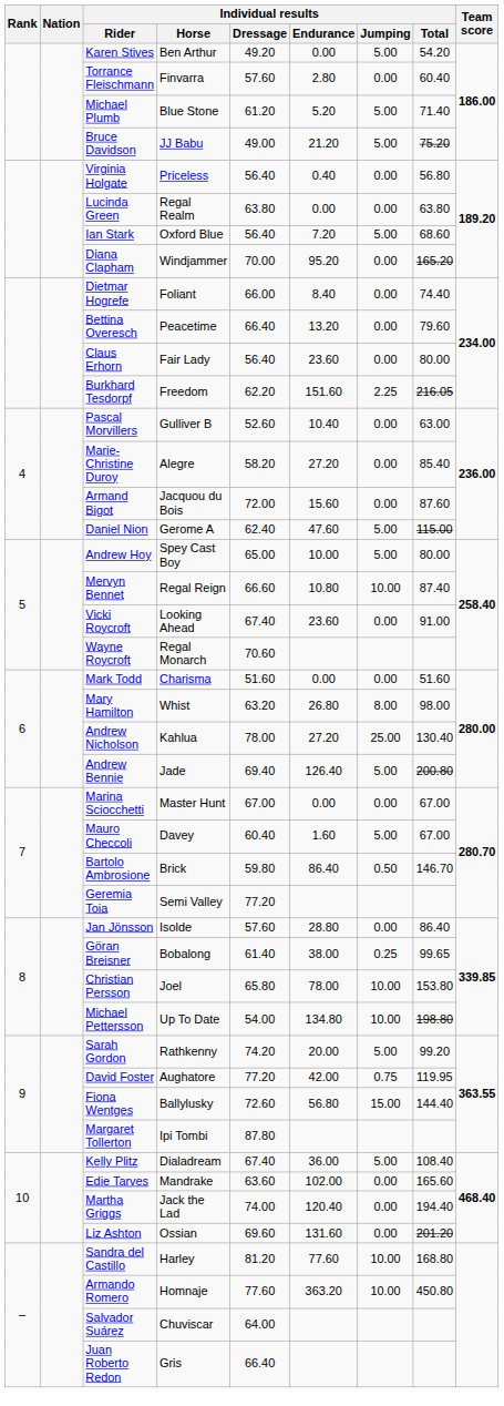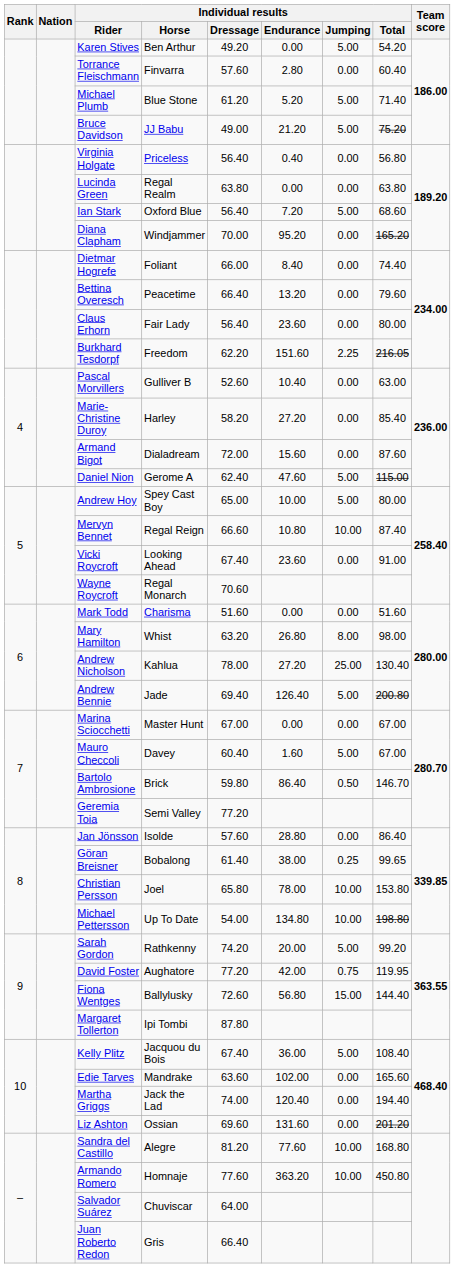 <table class="wikitable sortable" style="text-align:center">
 <tr>
 <th rowspan=2>Rank</th>
 <th rowspan=2>Nation</th>
 <th colspan=6>Individual results</th>
 <th rowspan=2>Team score</th>
 </tr>
 <tr>
 <th>Rider</th>
 <th>Horse</th>
 <th>Dressage</th>
 <th>Endurance</th>
 <th>Jumping</th>
 <th>Total</th>
 </tr>
 <tr>
 <td rowspan=4></td>
 <td align=left rowspan=4></td>
 <td align=left><a href='#'>Karen Stives</a></td>
 <td align=left>Ben Arthur</td>
 <td>49.20</td>
 <td>0.00</td>
 <td>5.00</td>
 <td>54.20</td>
 <td rowspan=4><strong>186.00</strong></td>
 </tr>
 <tr>
 <td align=left><a href='#'>Torrance Fleischmann</a></td>
 <td align=left>Finvarra</td>
 <td>57.60</td>
 <td>2.80</td>
 <td>0.00</td>
 <td>60.40</td>
 </tr>
 <tr>
 <td align=left><a href='#'>Michael Plumb</a></td>
 <td align=left>Blue Stone</td>
 <td>61.20</td>
 <td>5.20</td>
 <td>5.00</td>
 <td>71.40</td>
 </tr>
 <tr>
 <td align=left><a href='#'>Bruce Davidson</a></td>
 <td align=left><a href='#'>JJ Babu</a></td>
 <td>49.00</td>
 <td>21.20</td>
 <td>5.00</td>
 <td><s>75.20</s></td>
 </tr>
 <tr>
 <td rowspan=4></td>
 <td align=left rowspan=4></td>
 <td align=left><a href='#'>Virginia Holgate</a></td>
 <td align=left><a href='#'>Priceless</a></td>
 <td>56.40</td>
 <td>0.40</td>
 <td>0.00</td>
 <td>56.80</td>
 <td rowspan=4><strong>189.20</strong></td>
 </tr>
 <tr>
 <td align=left><a href='#'>Lucinda Green</a></td>
 <td align=left>Regal Realm</td>
 <td>63.80</td>
 <td>0.00</td>
 <td>0.00</td>
 <td>63.80</td>
 </tr>
 <tr>
 <td align=left><a href='#'>Ian Stark</a></td>
 <td align=left>Oxford Blue</td>
 <td>56.40</td>
 <td>7.20</td>
 <td>5.00</td>
 <td>68.60</td>
 </tr>
 <tr>
 <td align=left><a href='#'>Diana Clapham</a></td>
 <td align=left>Windjammer</td>
 <td>70.00</td>
 <td>95.20</td>
 <td>0.00</td>
 <td><s>165.20</s></td>
 </tr>
 <tr>
 <td rowspan=4></td>
 <td align=left rowspan=4></td>
 <td align=left><a href='#'>Dietmar Hogrefe</a></td>
 <td align=left>Foliant</td>
 <td>66.00</td>
 <td>8.40</td>
 <td>0.00</td>
 <td>74.40</td>
 <td rowspan=4><strong>234.00</strong></td>
 </tr>
 <tr>
 <td align=left><a href='#'>Bettina Overesch</a></td>
 <td align=left>Peacetime</td>
 <td>66.40</td>
 <td>13.20</td>
 <td>0.00</td>
 <td>79.60</td>
 </tr>
 <tr>
 <td align=left><a href='#'>Claus Erhorn</a></td>
 <td align=left>Fair Lady</td>
 <td>56.40</td>
 <td>23.60</td>
 <td>0.00</td>
 <td>80.00</td>
 </tr>
 <tr>
 <td align=left><a href='#'>Burkhard Tesdorpf</a></td>
 <td align=left>Freedom</td>
 <td>62.20</td>
 <td>151.60</td>
 <td>2.25</td>
 <td><s>216.05</s></td>
 </tr>
 <tr>
 <td rowspan=4>4</td>
 <td align=left rowspan=4></td>
 <td align=left><a href='#'>Pascal Morvillers</a></td>
 <td align=left>Gulliver B</td>
 <td>52.60</td>
 <td>10.40</td>
 <td>0.00</td>
 <td>63.00</td>
 <td rowspan=4><strong>236.00</strong></td>
 </tr>
 <tr>
 <td align=left><a href='#'>Marie-Christine Duroy</a></td>
-<td align=left>Alegre</td>
+<td align=left>Harley</td>
 <td>58.20</td>
 <td>27.20</td>
 <td>0.00</td>
 <td>85.40</td>
 </tr>
 <tr>
 <td align=left><a href='#'>Armand Bigot</a></td>
-<td align=left>Jacquou du Bois</td>
+<td align=left>Dialadream</td>
 <td>72.00</td>
 <td>15.60</td>
 <td>0.00</td>
 <td>87.60</td>
 </tr>
 <tr>
 <td align=left><a href='#'>Daniel Nion</a></td>
 <td align=left>Gerome A</td>
 <td>62.40</td>
 <td>47.60</td>
 <td>5.00</td>
 <td><s>115.00</s></td>
 </tr>
 <tr>
 <td rowspan=4>5</td>
 <td align=left rowspan=4></td>
 <td align=left><a href='#'>Andrew Hoy</a></td>
 <td align=left>Spey Cast Boy</td>
 <td>65.00</td>
 <td>10.00</td>
 <td>5.00</td>
 <td>80.00</td>
 <td rowspan=4><strong>258.40</strong></td>
 </tr>
 <tr>
 <td align=left><a href='#'>Mervyn Bennet</a></td>
 <td align=left>Regal Reign</td>
 <td>66.60</td>
 <td>10.80</td>
 <td>10.00</td>
 <td>87.40</td>
 </tr>
 <tr>
 <td align=left><a href='#'>Vicki Roycroft</a></td>
 <td align=left>Looking Ahead</td>
 <td>67.40</td>
 <td>23.60</td>
 <td>0.00</td>
 <td>91.00</td>
 </tr>
 <tr>
 <td align=left><a href='#'>Wayne Roycroft</a></td>
 <td align=left>Regal Monarch</td>
 <td>70.60</td>
 <td></td>
 <td></td>
 <td></td>
 </tr>
 <tr>
 <td rowspan=4>6</td>
 <td align=left rowspan=4></td>
 <td align=left><a href='#'>Mark Todd</a></td>
 <td align=left><a href='#'>Charisma</a></td>
 <td>51.60</td>
 <td>0.00</td>
 <td>0.00</td>
 <td>51.60</td>
 <td rowspan=4><strong>280.00</strong></td>
 </tr>
 <tr>
 <td align=left><a href='#'>Mary Hamilton</a></td>
 <td align=left>Whist</td>
 <td>63.20</td>
 <td>26.80</td>
 <td>8.00</td>
 <td>98.00</td>
 </tr>
 <tr>
 <td align=left><a href='#'>Andrew Nicholson</a></td>
 <td align=left>Kahlua</td>
 <td>78.00</td>
 <td>27.20</td>
 <td>25.00</td>
 <td>130.40</td>
 </tr>
 <tr>
 <td align=left><a href='#'>Andrew Bennie</a></td>
 <td align=left>Jade</td>
 <td>69.40</td>
 <td>126.40</td>
 <td>5.00</td>
 <td><s>200.80</s></td>
 </tr>
 <tr>
 <td rowspan=4>7</td>
 <td align=left rowspan=4></td>
 <td align=left><a href='#'>Marina Sciocchetti</a></td>
 <td align=left>Master Hunt</td>
 <td>67.00</td>
 <td>0.00</td>
 <td>0.00</td>
 <td>67.00</td>
 <td rowspan=4><strong>280.70</strong></td>
 </tr>
 <tr>
 <td align=left><a href='#'>Mauro Checcoli</a></td>
 <td align=left>Davey</td>
 <td>60.40</td>
 <td>1.60</td>
 <td>5.00</td>
 <td>67.00</td>
 </tr>
 <tr>
 <td align=left><a href='#'>Bartolo Ambrosione</a></td>
 <td align=left>Brick</td>
 <td>59.80</td>
 <td>86.40</td>
 <td>0.50</td>
 <td>146.70</td>
 </tr>
 <tr>
 <td align=left><a href='#'>Geremia Toia</a></td>
 <td align=left>Semi Valley</td>
 <td>77.20</td>
 <td></td>
 <td></td>
 <td></td>
 </tr>
 <tr>
 <td rowspan=4>8</td>
 <td align=left rowspan=4></td>
 <td align=left><a href='#'>Jan Jönsson</a></td>
 <td align=left>Isolde</td>
 <td>57.60</td>
 <td>28.80</td>
 <td>0.00</td>
 <td>86.40</td>
 <td rowspan=4><strong>339.85</strong></td>
 </tr>
 <tr>
 <td align=left><a href='#'>Göran Breisner</a></td>
 <td align=left>Bobalong</td>
 <td>61.40</td>
 <td>38.00</td>
 <td>0.25</td>
 <td>99.65</td>
 </tr>
 <tr>
 <td align=left><a href='#'>Christian Persson</a></td>
 <td align=left>Joel</td>
 <td>65.80</td>
 <td>78.00</td>
 <td>10.00</td>
 <td>153.80</td>
 </tr>
 <tr>
 <td align=left><a href='#'>Michael Pettersson</a></td>
 <td align=left>Up To Date</td>
 <td>54.00</td>
 <td>134.80</td>
 <td>10.00</td>
 <td><s>198.80</s></td>
 </tr>
 <tr>
 <td rowspan=4>9</td>
 <td align=left rowspan=4></td>
 <td align=left><a href='#'>Sarah Gordon</a></td>
 <td align=left>Rathkenny</td>
 <td>74.20</td>
 <td>20.00</td>
 <td>5.00</td>
 <td>99.20</td>
 <td rowspan=4><strong>363.55</strong></td>
 </tr>
 <tr>
 <td align=left><a href='#'>David Foster</a></td>
 <td align=left>Aughatore</td>
 <td>77.20</td>
 <td>42.00</td>
 <td>0.75</td>
 <td>119.95</td>
 </tr>
 <tr>
 <td align=left><a href='#'>Fiona Wentges</a></td>
 <td align=left>Ballylusky</td>
 <td>72.60</td>
 <td>56.80</td>
 <td>15.00</td>
 <td>144.40</td>
 </tr>
 <tr>
 <td align=left><a href='#'>Margaret Tollerton</a></td>
 <td align=left>Ipi Tombi</td>
 <td>87.80</td>
 <td></td>
 <td></td>
 <td></td>
 </tr>
 <tr>
 <td rowspan=4>10</td>
 <td align=left rowspan=4></td>
 <td align=left><a href='#'>Kelly Plitz</a></td>
-<td align=left>Dialadream</td>
+<td align=left>Jacquou du Bois</td>
 <td>67.40</td>
 <td>36.00</td>
 <td>5.00</td>
 <td>108.40</td>
 <td rowspan=4><strong>468.40</strong></td>
 </tr>
 <tr>
 <td align=left><a href='#'>Edie Tarves</a></td>
 <td align=left>Mandrake</td>
 <td>63.60</td>
 <td>102.00</td>
 <td>0.00</td>
 <td>165.60</td>
 </tr>
 <tr>
 <td align=left><a href='#'>Martha Griggs</a></td>
 <td align=left>Jack the Lad</td>
 <td>74.00</td>
 <td>120.40</td>
 <td>0.00</td>
 <td>194.40</td>
 </tr>
 <tr>
 <td align=left><a href='#'>Liz Ashton</a></td>
 <td align=left>Ossian</td>
 <td>69.60</td>
 <td>131.60</td>
 <td>0.00</td>
 <td><s>201.20</s></td>
 </tr>
 <tr>
 <td data-sort-value=10 rowspan=4>–</td>
 <td align=left rowspan=4></td>
 <td align=left><a href='#'>Sandra del Castillo</a></td>
-<td align=left>Harley</td>
+<td align=left>Alegre</td>
 <td>81.20</td>
 <td>77.60</td>
 <td>10.00</td>
 <td>168.80</td>
 <td rowspan=4></td>
 </tr>
 <tr>
 <td align=left><a href='#'>Armando Romero</a></td>
 <td align=left>Homnaje</td>
 <td>77.60</td>
 <td>363.20</td>
 <td>10.00</td>
 <td>450.80</td>
 </tr>
 <tr>
 <td align=left><a href='#'>Salvador Suárez</a></td>
 <td align=left>Chuviscar</td>
 <td>64.00</td>
 <td></td>
 <td></td>
 <td></td>
 </tr>
 <tr>
 <td align=left><a href='#'>Juan Roberto Redon</a></td>
 <td align=left>Gris</td>
 <td>66.40</td>
 <td></td>
 <td></td>
 <td></td>
 </tr>
 </table>
